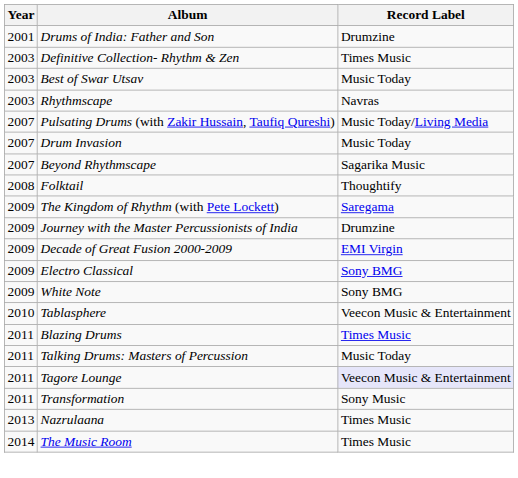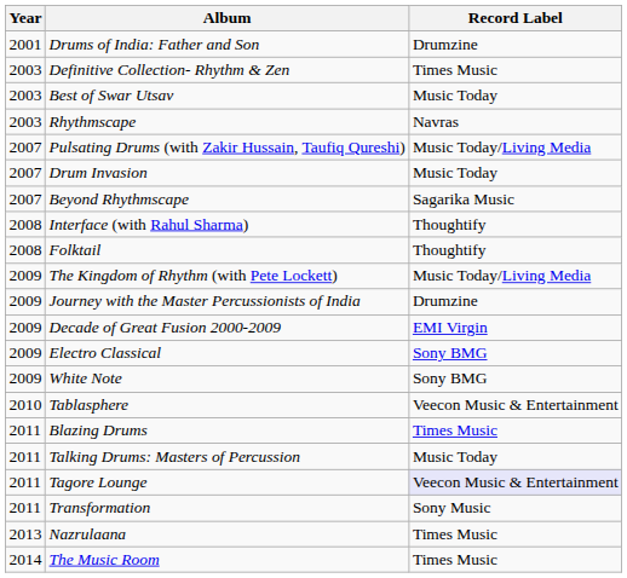 <table class="wikitable">
 <tr>
 <th>Year</th>
 <th>Album</th>
 <th>Record Label</th>
 </tr>
 <tr>
 <td>2001</td>
 <td><em>Drums of India: Father and Son</em></td>
 <td>Drumzine</td>
 </tr>
 <tr>
 <td>2003</td>
 <td><em>Definitive Collection- Rhythm & Zen</em></td>
 <td The Times Group>Times Music</td>
 </tr>
 <tr>
 <td>2003</td>
 <td><em>Best of Swar Utsav</em></td>
 <td>Music Today</td>
 </tr>
 <tr>
 <td>2003</td>
 <td><em>Rhythmscape</em></td>
 <td>Navras</td>
 </tr>
 <tr>
 <td>2007</td>
 <td><em>Pulsating Drums</em> (with <a href='#'>Zakir Hussain</a>, <a href='#'>Taufiq Qureshi</a>)</td>
 <td>Music Today/<a href='#'>Living Media</a></td>
 </tr>
 <tr>
 <td>2007</td>
 <td><em>Drum Invasion</em></td>
 <td>Music Today</td>
 </tr>
 <tr>
 <td>2007</td>
 <td><em>Beyond Rhythmscape</em></td>
 <td>Sagarika Music</td>
 </tr>
 <tr>
 <td>2008</td>
+<td><em>Interface</em> (with <a href='#'>Rahul Sharma</a>)</td>
+<td>Thoughtify</td>
+</tr>
+<tr>
+<td>2008</td>
 <td><em>Folktail</em></td>
 <td>Thoughtify</td>
 </tr>
 <tr>
 <td>2009</td>
 <td><em>The Kingdom of Rhythm</em> (with <a href='#'>Pete Lockett</a>)</td>
-<td><a href='#'>Saregama</a></td>
+<td>Music Today/<a href='#'>Living Media</a></td>
 </tr>
 <tr>
 <td>2009</td>
 <td><em>Journey with the Master Percussionists of India</em></td>
 <td>Drumzine</td>
 </tr>
 <tr>
 <td>2009</td>
 <td><em>Decade of Great Fusion 2000-2009</em></td>
 <td><a href='#'>EMI Virgin</a></td>
 </tr>
 <tr>
 <td>2009</td>
 <td><em>Electro Classical</em></td>
 <td><a href='#'>Sony BMG</a></td>
 </tr>
 <tr>
 <td>2009</td>
 <td><em>White Note</em></td>
 <td>Sony BMG</td>
 </tr>
 <tr>
 <td>2010</td>
 <td><em>Tablasphere</em></td>
 <td>Veecon Music & Entertainment</td>
 </tr>
 <tr>
 <td>2011</td>
 <td><em>Blazing Drums</em></td>
 <td><a href='#'>Times Music</a></td>
 </tr>
 <tr>
 <td>2011</td>
 <td><em>Talking Drums: Masters of Percussion</em></td>
 <td>Music Today</td>
 </tr>
 <tr>
 <td>2011</td>
 <td><em>Tagore Lounge</em></td>
 <td style="background: lavender;">Veecon Music & Entertainment</td>
 </tr>
 <tr>
 <td>2011</td>
 <td><em>Transformation</em></td>
 <td>Sony Music</td>
 </tr>
 <tr>
 <td>2013</td>
 <td><em>Nazrulaana</em></td>
 <td The Times Group>Times Music</td>
 </tr>
 <tr>
 <td>2014</td>
 <td><em><a href='#'>The Music Room</a></em></td>
 <td The Times Group>Times Music</td>
 </tr>
 </table>
